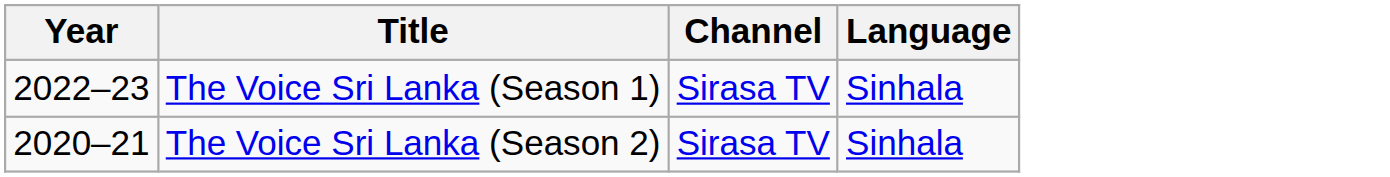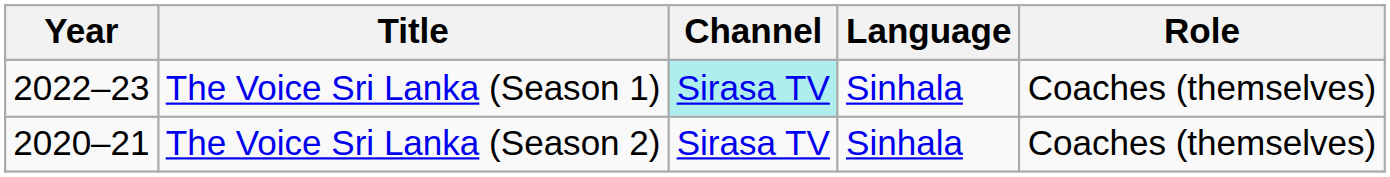 <table class="wikitable">
 <tr>
 <th>Year</th>
 <th>Title</th>
 <th>Channel</th>
 <th>Language</th>
+<th>Role</th>
 </tr>
 <tr>
 <td>2022–23</td>
 <td><a href='#'>The Voice Sri Lanka</a> (Season 1)</td>
-<td><a href='#'>Sirasa TV</a></td>
+<td style="background: paleturquoise;"><a href='#'>Sirasa TV</a></td>
 <td><a href='#'>Sinhala</a></td>
+<td>Coaches (themselves)</td>
 </tr>
 <tr>
 <td>2020–21</td>
 <td><a href='#'>The Voice Sri Lanka</a> (Season 2)</td>
 <td><a href='#'>Sirasa TV</a></td>
 <td><a href='#'>Sinhala</a></td>
+<td>Coaches (themselves)</td>
 </tr>
 </table>
